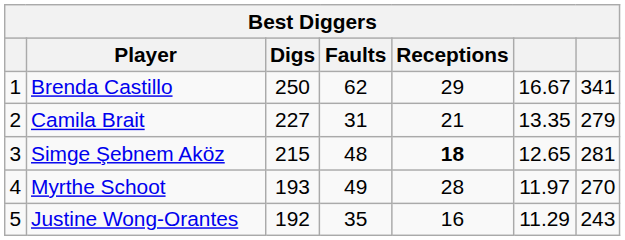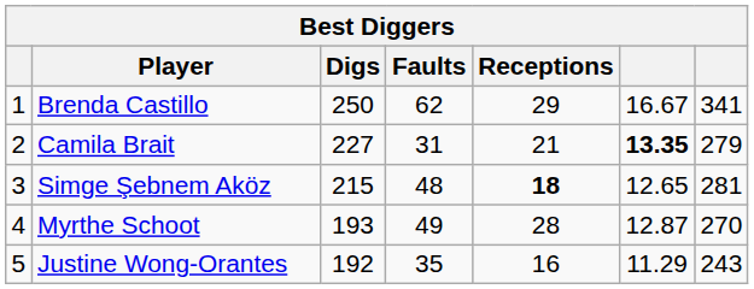 <table class="wikitable sortable" style=font-size:90%>
 <tr>
 <th colspan=7>Best Diggers</th>
 </tr>
 <tr>
 <th></th>
 <th width=158>Player</th>
 <th width=20>Digs</th>
 <th width=20>Faults</th>
 <th width=20>Receptions</th>
 <th width=20></th>
 <th width=20></th>
 </tr>
 <tr>
 <td>1</td>
 <td> <a href='#'>Brenda Castillo</a></td>
 <td align=center>250</td>
 <td align=center>62</td>
 <td align=center>29</td>
 <td align=center>16.67</td>
 <td align=center>341</td>
 </tr>
 <tr>
 <td>2</td>
 <td> <a href='#'>Camila Brait</a></td>
 <td align=center>227</td>
 <td align=center>31</td>
 <td align=center>21</td>
-<td align=center>13.35</td>
+<td align=center><strong>13.35</strong></td>
 <td align=center>279</td>
 </tr>
 <tr>
 <td>3</td>
 <td> <a href='#'>Simge Şebnem Aköz</a></td>
 <td align=center>215</td>
 <td align=center>48</td>
 <td align=center><strong>18</strong></td>
 <td align=center>12.65</td>
 <td align=center>281</td>
 </tr>
 <tr>
 <td>4</td>
 <td> <a href='#'>Myrthe Schoot</a></td>
 <td align=center>193</td>
 <td align=center>49</td>
 <td align=center>28</td>
-<td align=center>11.97</td>
+<td align=center>12.87</td>
 <td align=center>270</td>
 </tr>
 <tr>
 <td>5</td>
 <td> <a href='#'>Justine Wong-Orantes</a></td>
 <td align=center>192</td>
 <td align=center>35</td>
 <td align=center>16</td>
 <td align=center>11.29</td>
 <td align=center>243</td>
 </tr>
 </table>
